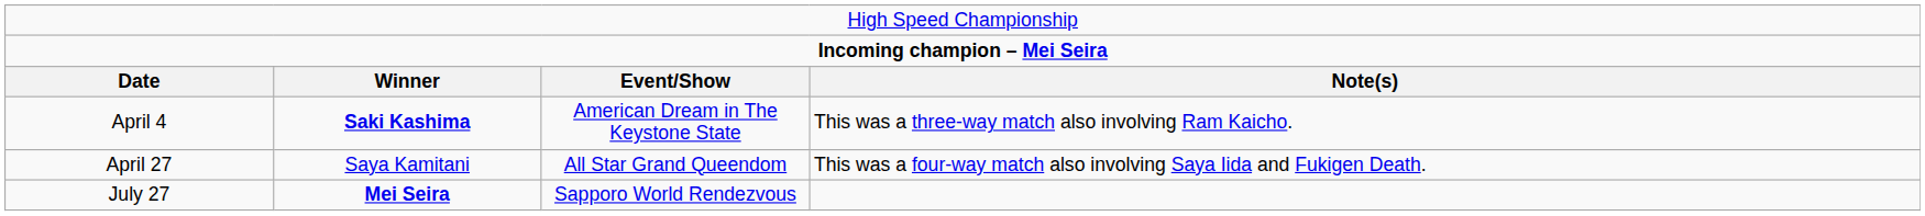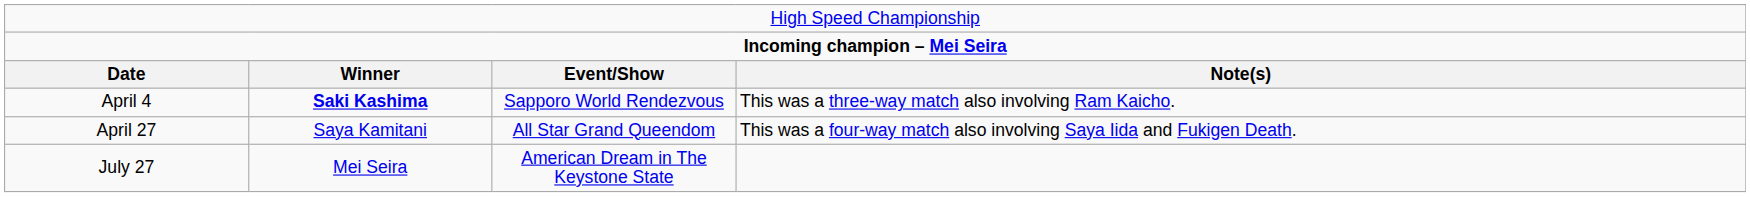 <table class="wikitable" style="text-align:center; width:100%;">
 <tr>
 <td colspan="4" style="text-align: center;"><a href='#'>High Speed Championship</a></td>
 </tr>
 <tr>
 <td colspan="4" style="text-align: center;"><strong>Incoming champion – <a href='#'>Mei Seira</a></strong></td>
 </tr>
 <tr>
 <th width=14%>Date</th>
 <th width=14%>Winner</th>
 <th width=14%>Event/Show</th>
 <th width=58%>Note(s)</th>
 </tr>
 <tr>
 <td>April 4</td>
 <td><strong><a href='#'>Saki Kashima</a></strong></td>
-<td><a href='#'>American Dream in The Keystone State</a></td>
+<td><a href='#'>Sapporo World Rendezvous</a><br></td>
 <td align=left>This was a <a href='#'>three-way match</a> also involving <a href='#'>Ram Kaicho</a>.</td>
 </tr>
 <tr>
 <td>April 27</td>
 <td><a href='#'>Saya Kamitani</a></td>
 <td><a href='#'>All Star Grand Queendom</a></td>
 <td align=left>This was a <a href='#'>four-way match</a> also involving <a href='#'>Saya Iida</a> and <a href='#'>Fukigen Death</a>.</td>
 </tr>
 <tr>
 <td>July 27</td>
-<td><strong><a href='#'>Mei Seira</a></strong></td>
-<td><a href='#'>Sapporo World Rendezvous</a><br></td>
+<td><a href='#'>Mei Seira</a></td>
+<td><a href='#'>American Dream in The Keystone State</a></td>
 <td></td>
 </tr>
 </table>
